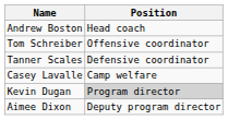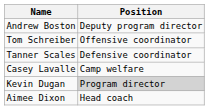 <table class="wikitable">
 <tr>
 <th>Name</th>
 <th>Position</th>
 </tr>
 <tr>
 <td>Andrew Boston</td>
-<td>Head coach</td>
+<td>Deputy program director</td>
 </tr>
 <tr>
 <td>Tom Schreiber</td>
 <td>Offensive coordinator</td>
 </tr>
 <tr>
 <td>Tanner Scales</td>
 <td>Defensive coordinator</td>
 </tr>
 <tr>
 <td>Casey Lavalle</td>
 <td>Camp welfare</td>
 </tr>
 <tr>
 <td>Kevin Dugan</td>
 <td style="background: lightgrey;">Program director</td>
 </tr>
 <tr>
 <td>Aimee Dixon</td>
-<td>Deputy program director</td>
+<td>Head coach</td>
 </tr>
 </table>
